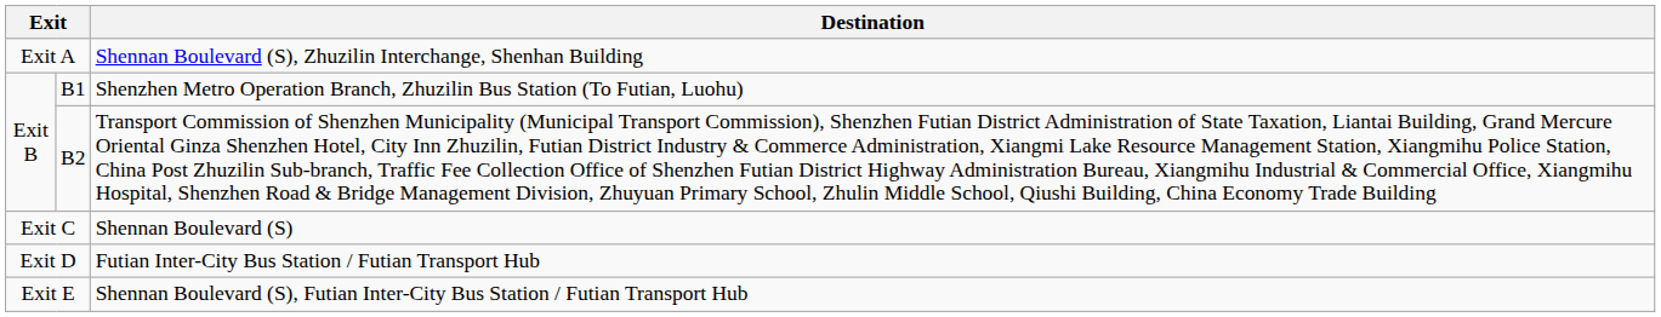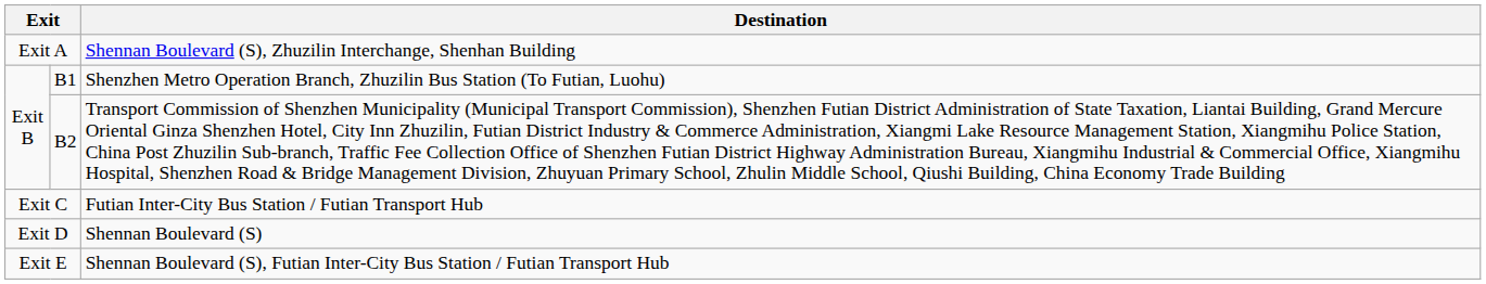 <table class="wikitable">
 <tr>
 <th style="width:70px" colspan="2">Exit</th>
 <th>Destination</th>
 </tr>
 <tr>
 <td colspan="2" align="center">Exit A</td>
 <td><a href='#'>Shennan Boulevard</a> (S), Zhuzilin Interchange, Shenhan Building</td>
 </tr>
 <tr>
 <td rowspan="2" align="center">Exit B</td>
 <td>B1</td>
 <td>Shenzhen Metro Operation Branch, Zhuzilin Bus Station (To Futian, Luohu)</td>
 </tr>
 <tr>
 <td>B2</td>
 <td>Transport Commission of Shenzhen Municipality (Municipal Transport Commission), Shenzhen Futian District Administration of State Taxation, Liantai Building, Grand Mercure Oriental Ginza Shenzhen Hotel, City Inn Zhuzilin, Futian District Industry & Commerce Administration, Xiangmi Lake Resource Management Station, Xiangmihu Police Station, China Post Zhuzilin Sub-branch, Traffic Fee Collection Office of Shenzhen Futian District Highway Administration Bureau, Xiangmihu Industrial & Commercial Office, Xiangmihu Hospital, Shenzhen Road & Bridge Management Division, Zhuyuan Primary School, Zhulin Middle School, Qiushi Building, China Economy Trade Building</td>
 </tr>
 <tr>
 <td colspan="2" align="center">Exit C</td>
-<td>Shennan Boulevard (S)</td>
+<td>Futian Inter-City Bus Station / Futian Transport Hub</td>
 </tr>
 <tr>
 <td colspan="2" align="center">Exit D</td>
-<td>Futian Inter-City Bus Station / Futian Transport Hub</td>
+<td>Shennan Boulevard (S)</td>
 </tr>
 <tr>
 <td colspan="2" align="center">Exit E</td>
 <td>Shennan Boulevard (S), Futian Inter-City Bus Station / Futian Transport Hub</td>
 </tr>
 </table>
